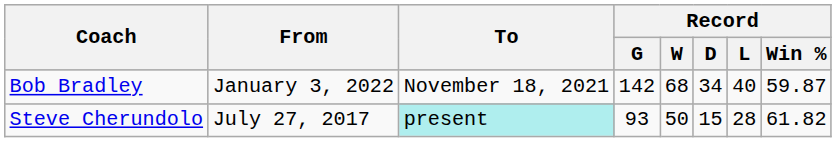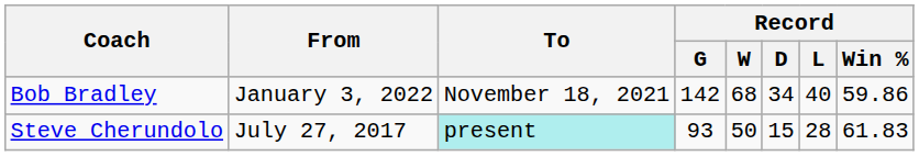 <table class="wikitable sortable" style="text-align: center">
 <tr>
 <th rowspan="2">Coach</th>
 <th rowspan="2">From</th>
 <th rowspan="2">To</th>
 <th colspan="5">Record</th>
 </tr>
 <tr>
 <th>G</th>
 <th>W</th>
 <th>D</th>
 <th>L</th>
 <th>Win %</th>
 </tr>
 <tr>
 <td align=left> <a href='#'>Bob Bradley</a></td>
 <td align=left>January 3, 2022</td>
 <td align=left>November 18, 2021</td>
 <td>142</td>
 <td>68</td>
 <td>34</td>
 <td>40</td>
-<td>59.87</td>
+<td>59.86</td>
 </tr>
 <tr>
 <td align=left> <a href='#'>Steve Cherundolo</a></td>
 <td align=left>July 27, 2017</td>
 <td align=left style="background: paleturquoise;">present</td>
 <td>93</td>
 <td>50</td>
 <td>15</td>
 <td>28</td>
-<td>61.82</td>
+<td>61.83</td>
 </tr>
 </table>
